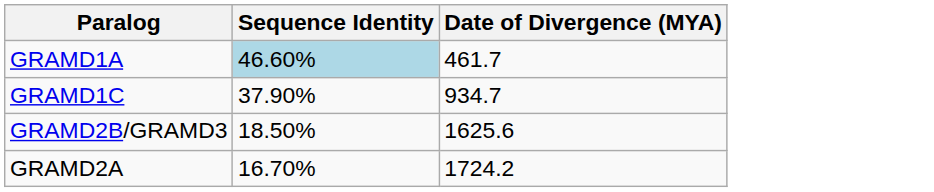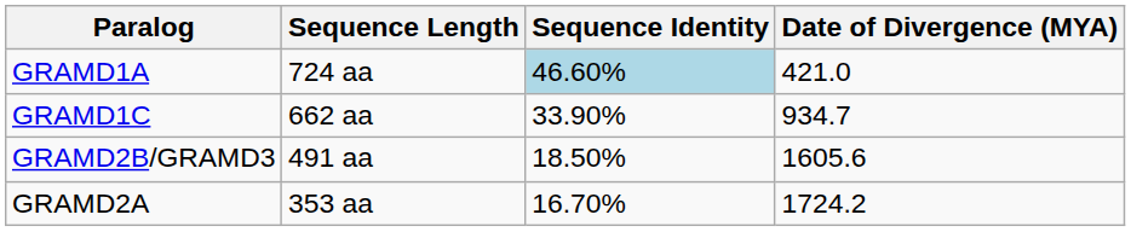 <table class="wikitable">
 <tr>
 <th>Paralog</th>
+<th>Sequence Length</th>
 <th>Sequence Identity</th>
 <th>Date of Divergence (MYA)</th>
 </tr>
 <tr>
 <td><a href='#'>GRAMD1A</a></td>
+<td>724 aa</td>
 <td style="background: lightblue;">46.60%</td>
-<td>461.7</td>
+<td>421.0</td>
 </tr>
 <tr>
 <td><a href='#'>GRAMD1C</a></td>
-<td>37.90%</td>
+<td>662 aa</td>
+<td>33.90%</td>
 <td>934.7</td>
 </tr>
 <tr>
 <td><a href='#'>GRAMD2B</a>/GRAMD3</td>
+<td>491 aa</td>
 <td>18.50%</td>
-<td>1625.6</td>
+<td>1605.6</td>
 </tr>
 <tr>
 <td>GRAMD2A</td>
+<td>353 aa</td>
 <td>16.70%</td>
 <td>1724.2</td>
 </tr>
 </table>
